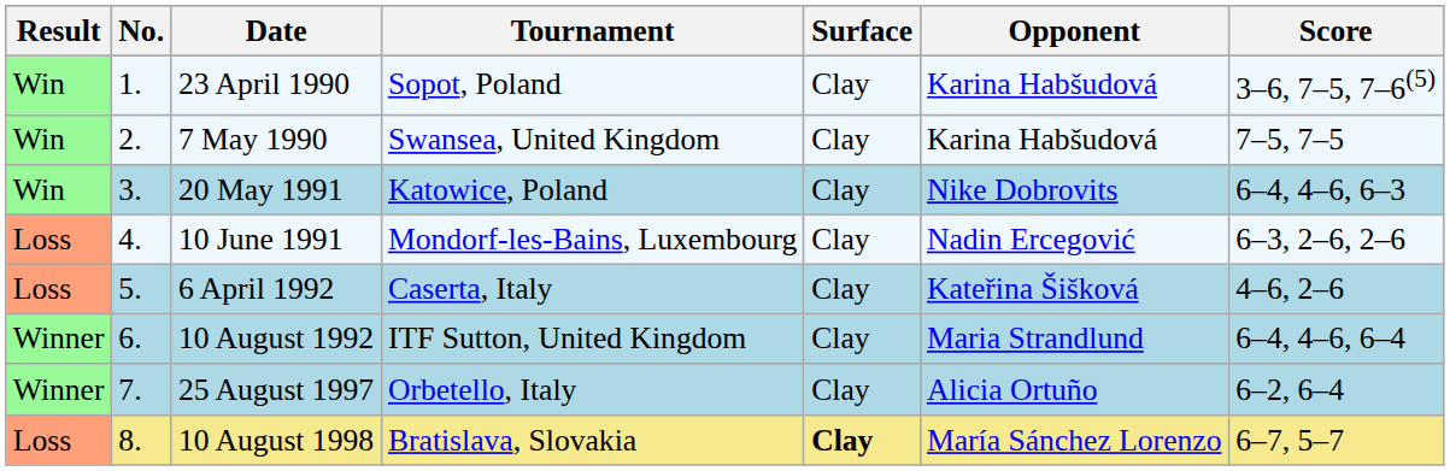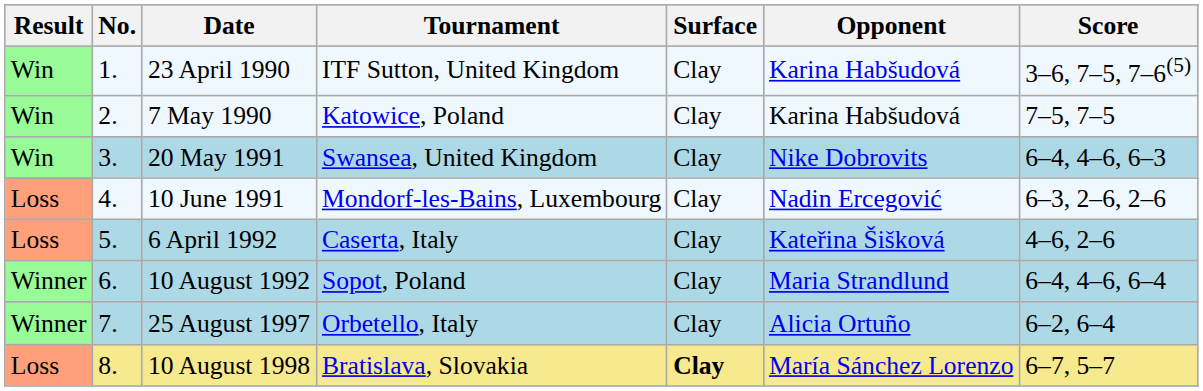 <table class="sortable wikitable" style="font-size:97%">
 <tr>
 <th>Result</th>
 <th>No.</th>
 <th>Date</th>
 <th>Tournament</th>
 <th>Surface</th>
 <th>Opponent</th>
 <th>Score</th>
 </tr>
 <tr bgcolor=f0f8ff>
 <td style="background:#98fb98;">Win</td>
 <td>1.</td>
 <td>23 April 1990</td>
-<td><a href='#'>Sopot</a>, Poland</td>
+<td>ITF Sutton, United Kingdom</td>
 <td>Clay</td>
 <td> <a href='#'>Karina Habšudová</a></td>
 <td>3–6, 7–5, 7–6<sup>(5)</sup></td>
 </tr>
 <tr bgcolor=f0f8ff>
 <td style="background:#98fb98;">Win</td>
 <td>2.</td>
 <td>7 May 1990</td>
-<td><a href='#'>Swansea</a>, United Kingdom</td>
+<td><a href='#'>Katowice</a>, Poland</td>
 <td>Clay</td>
 <td> Karina Habšudová</td>
 <td>7–5, 7–5</td>
 </tr>
 <tr style="background:lightblue;">
 <td style="background:#98fb98;">Win</td>
 <td>3.</td>
 <td>20 May 1991</td>
-<td><a href='#'>Katowice</a>, Poland</td>
+<td><a href='#'>Swansea</a>, United Kingdom</td>
 <td>Clay</td>
 <td> <a href='#'>Nike Dobrovits</a></td>
 <td>6–4, 4–6, 6–3</td>
 </tr>
 <tr bgcolor="#f0f8ff">
 <td style="background:#ffa07a;">Loss</td>
 <td>4.</td>
 <td>10 June 1991</td>
 <td><a href='#'>Mondorf-les-Bains</a>, Luxembourg</td>
 <td>Clay</td>
 <td> <a href='#'>Nadin Ercegović</a></td>
 <td>6–3, 2–6, 2–6</td>
 </tr>
 <tr style="background:lightblue;">
 <td style="background:#ffa07a;">Loss</td>
 <td>5.</td>
 <td>6 April 1992</td>
 <td><a href='#'>Caserta</a>, Italy</td>
 <td>Clay</td>
 <td> <a href='#'>Kateřina Šišková</a></td>
 <td>4–6, 2–6</td>
 </tr>
 <tr style="background:lightblue;">
 <td bgcolor="98FB98">Winner</td>
 <td>6.</td>
 <td>10 August 1992</td>
-<td>ITF Sutton, United Kingdom</td>
+<td><a href='#'>Sopot</a>, Poland</td>
 <td>Clay</td>
 <td> <a href='#'>Maria Strandlund</a></td>
 <td>6–4, 4–6, 6–4</td>
 </tr>
 <tr bgcolor="lightblue">
 <td bgcolor="98FB98">Winner</td>
 <td>7.</td>
 <td>25 August 1997</td>
 <td><a href='#'>Orbetello</a>, Italy</td>
 <td>Clay</td>
 <td> <a href='#'>Alicia Ortuño</a></td>
 <td>6–2, 6–4</td>
 </tr>
 <tr style="background:#f7e98e;">
 <td style="background:#ffa07a;">Loss</td>
 <td>8.</td>
 <td>10 August 1998</td>
 <td><a href='#'>Bratislava</a>, Slovakia</td>
 <td><strong>Clay</strong></td>
 <td> <a href='#'>María Sánchez Lorenzo</a></td>
 <td>6–7, 5–7</td>
 </tr>
 </table>
